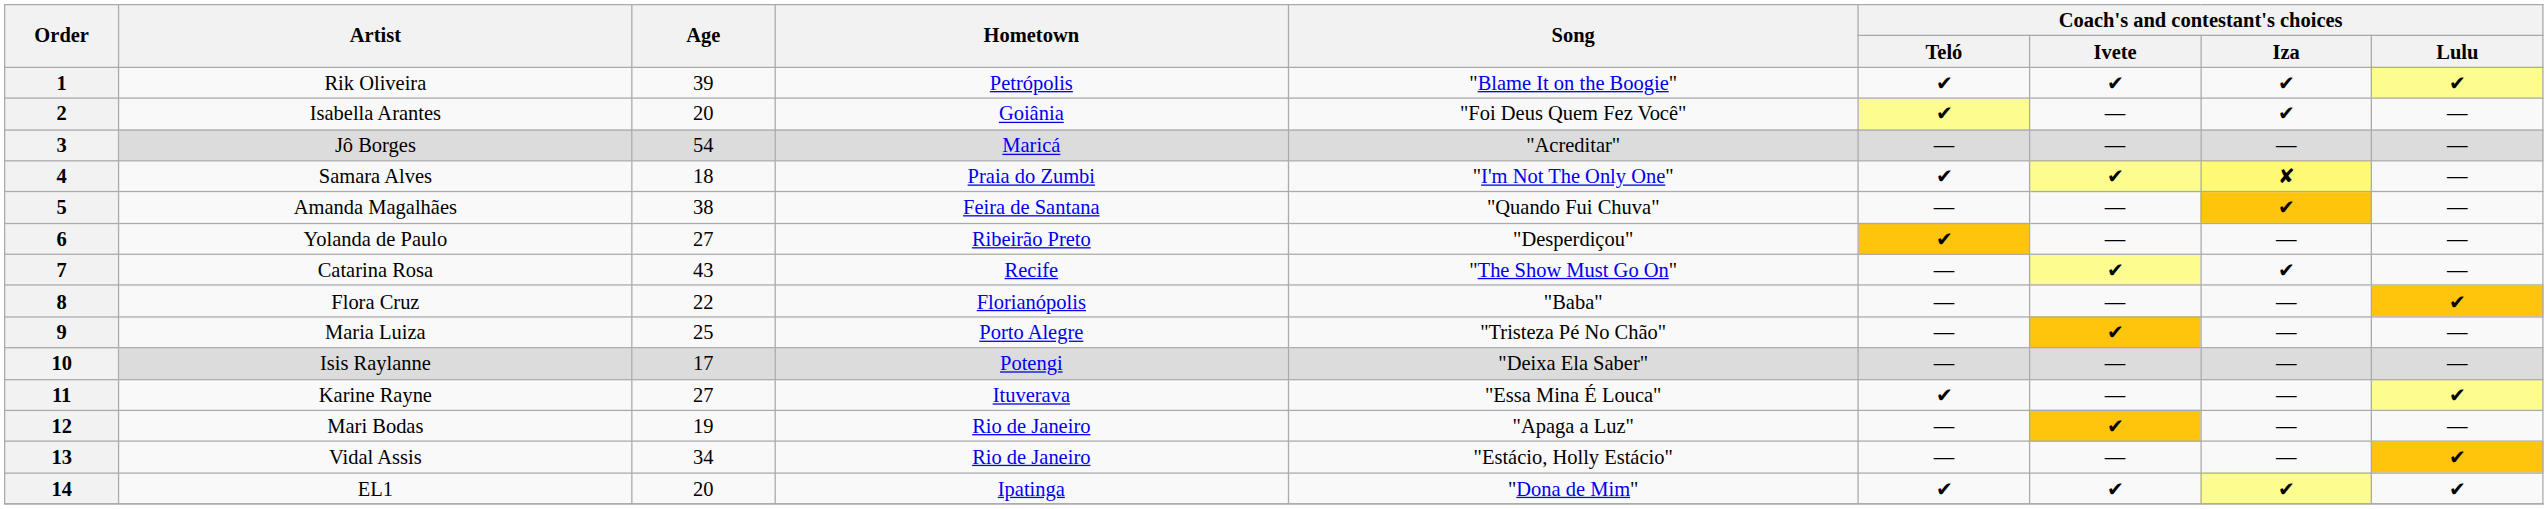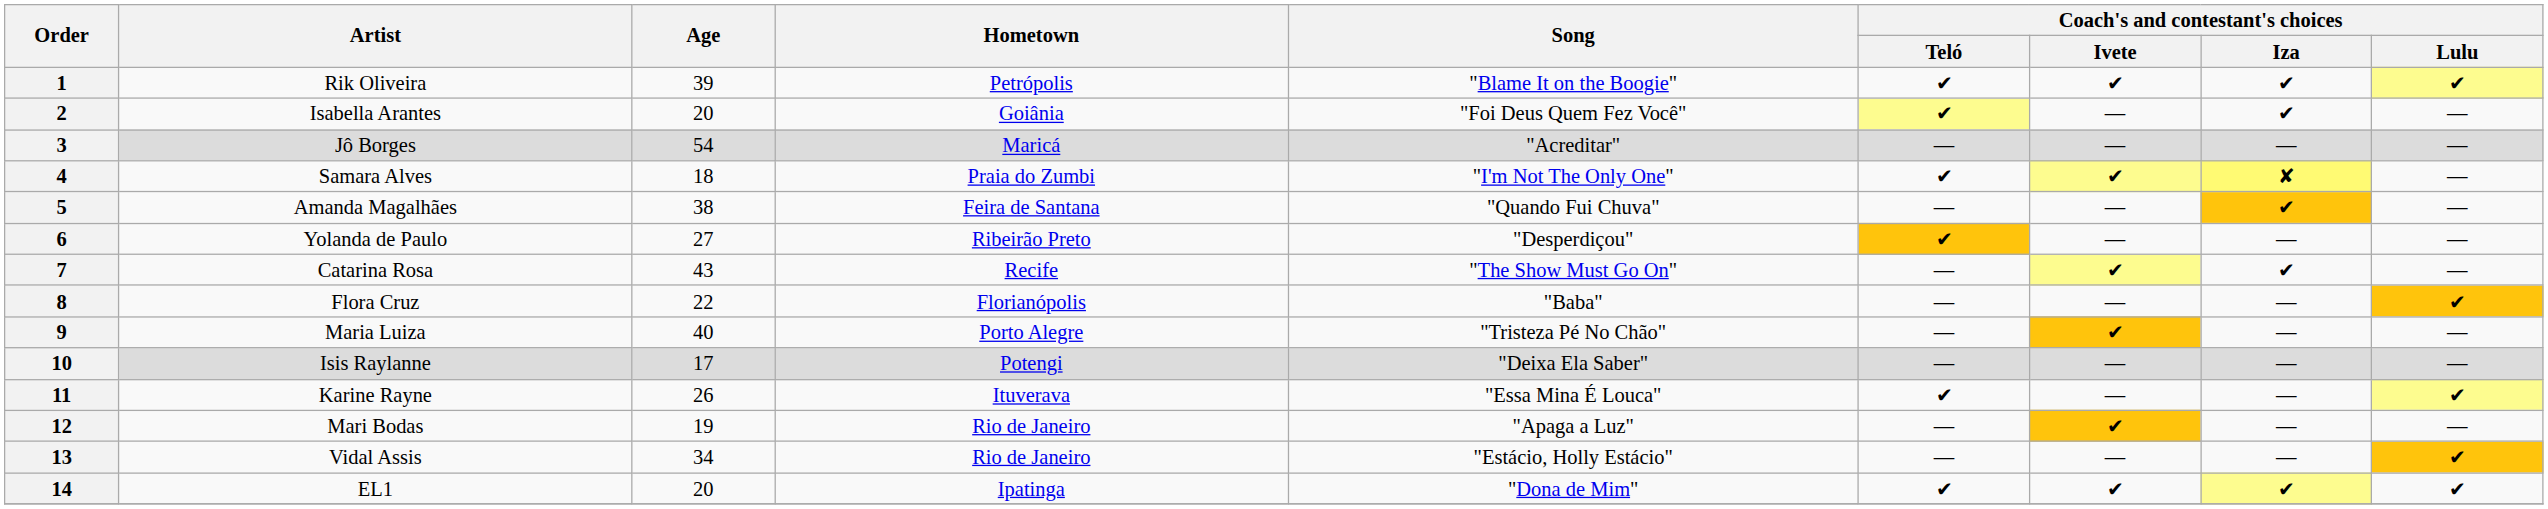 <table class="wikitable" style="text-align:center; line-height:17px; width:100%;">
 <tr>
 <th scope="col" rowspan=2 width="04%">Order</th>
 <th scope="col" rowspan=2 width="18%">Artist</th>
 <th scope="col" rowspan=2 width="05%">Age</th>
 <th scope="col" rowspan=2 width="18%">Hometown</th>
 <th scope="col" rowspan=2 width="20%">Song</th>
 <th scope="col" colspan=4 width="24%">Coach's and contestant's choices</th>
 </tr>
 <tr>
 <th width="6%">Teló</th>
 <th width="6%">Ivete</th>
 <th width="6%">Iza</th>
 <th width="6%">Lulu</th>
 </tr>
 <tr>
 <th>1</th>
 <td>Rik Oliveira</td>
 <td>39</td>
 <td><a href='#'>Petrópolis</a></td>
 <td>"<a href='#'>Blame It on the Boogie</a>"</td>
 <td>✔</td>
 <td>✔</td>
 <td>✔</td>
 <td bgcolor=FDFC8F>✔</td>
 </tr>
 <tr>
 <th>2</th>
 <td>Isabella Arantes</td>
 <td>20</td>
 <td><a href='#'>Goiânia</a></td>
 <td>"Foi Deus Quem Fez Você"</td>
 <td bgcolor=FDFC8F>✔</td>
 <td>—</td>
 <td>✔</td>
 <td>—</td>
 </tr>
 <tr bgcolor="#dcdcdc">
 <th>3</th>
 <td>Jô Borges</td>
 <td>54</td>
 <td><a href='#'>Maricá</a></td>
 <td>"Acreditar"</td>
 <td>—</td>
 <td>—</td>
 <td>—</td>
 <td>—</td>
 </tr>
 <tr>
 <th>4</th>
 <td>Samara Alves</td>
 <td>18</td>
 <td><a href='#'>Praia do Zumbi</a></td>
 <td>"<a href='#'>I'm Not The Only One</a>"</td>
 <td>✔</td>
 <td bgcolor=FDFC8F>✔</td>
 <td bgcolor=FFFA73>✘</td>
 <td>—</td>
 </tr>
 <tr>
 <th>5</th>
 <td>Amanda Magalhães</td>
 <td>38</td>
 <td><a href='#'>Feira de Santana</a></td>
 <td>"Quando Fui Chuva"</td>
 <td>—</td>
 <td>—</td>
 <td bgcolor=FFC40C>✔</td>
 <td>—</td>
 </tr>
 <tr>
 <th>6</th>
 <td>Yolanda de Paulo</td>
 <td>27</td>
 <td><a href='#'>Ribeirão Preto</a></td>
 <td>"Desperdiçou"</td>
 <td bgcolor=FFC40C>✔</td>
 <td>—</td>
 <td>—</td>
 <td>—</td>
 </tr>
 <tr>
 <th>7</th>
 <td>Catarina Rosa</td>
 <td>43</td>
 <td><a href='#'>Recife</a></td>
 <td>"<a href='#'>The Show Must Go On</a>"</td>
 <td>—</td>
 <td bgcolor=FDFC8F>✔</td>
 <td>✔</td>
 <td>—</td>
 </tr>
 <tr>
 <th>8</th>
 <td>Flora Cruz</td>
 <td>22</td>
 <td><a href='#'>Florianópolis</a></td>
 <td>"Baba"</td>
 <td>—</td>
 <td>—</td>
 <td>—</td>
 <td bgcolor=FFC40C>✔</td>
 </tr>
 <tr>
 <th>9</th>
 <td>Maria Luiza</td>
-<td>25</td>
+<td>40</td>
 <td><a href='#'>Porto Alegre</a></td>
 <td>"Tristeza Pé No Chão"</td>
 <td>—</td>
 <td bgcolor=FFC40C>✔</td>
 <td>—</td>
 <td>—</td>
 </tr>
 <tr bgcolor=DCDCDC>
 <th>10</th>
 <td>Isis Raylanne</td>
 <td>17</td>
 <td><a href='#'>Potengi</a></td>
 <td>"Deixa Ela Saber"</td>
 <td>—</td>
 <td>—</td>
 <td>—</td>
 <td>—</td>
 </tr>
 <tr>
 <th>11</th>
 <td>Karine Rayne</td>
-<td>27</td>
+<td>26</td>
 <td><a href='#'>Ituverava</a></td>
 <td>"Essa Mina É Louca"</td>
 <td>✔</td>
 <td>—</td>
 <td>—</td>
 <td bgcolor=FDFC8F>✔</td>
 </tr>
 <tr>
 <th>12</th>
 <td>Mari Bodas</td>
 <td>19</td>
 <td><a href='#'>Rio de Janeiro</a></td>
 <td>"Apaga a Luz"</td>
 <td>—</td>
 <td bgcolor=FFC40C>✔</td>
 <td>—</td>
 <td>—</td>
 </tr>
 <tr>
 <th>13</th>
 <td>Vidal Assis</td>
 <td>34</td>
 <td><a href='#'>Rio de Janeiro</a></td>
 <td>"Estácio, Holly Estácio"</td>
 <td>—</td>
 <td>—</td>
 <td>—</td>
 <td bgcolor=FFC40C>✔</td>
 </tr>
 <tr>
 <th>14</th>
 <td>EL1</td>
 <td>20</td>
 <td><a href='#'>Ipatinga</a></td>
 <td>"<a href='#'>Dona de Mim</a>"</td>
 <td>✔</td>
 <td>✔</td>
 <td bgcolor=FDFC8F>✔</td>
 <td>✔</td>
 </tr>
 <tr>
 </tr>
 </table>
